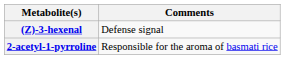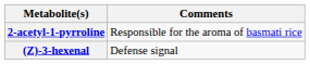 <table class="wikitable">
 <tr>
 <th>Metabolite(s)</th>
 <th>Comments</th>
 </tr>
 <tr>
+<th><a href='#'>2-acetyl-1-pyrroline</a></th>
+<td>Responsible for the aroma of <a href='#'>basmati rice</a></td>
+</tr>
+<tr>
 <th><a href='#'>(Z)-3-hexenal</a></th>
 <td>Defense signal</td>
 </tr>
-<tr>
-<th><a href='#'>2-acetyl-1-pyrroline</a></th>
-<td>Responsible for the aroma of <a href='#'>basmati rice</a></td>
-</tr>
 </table>
